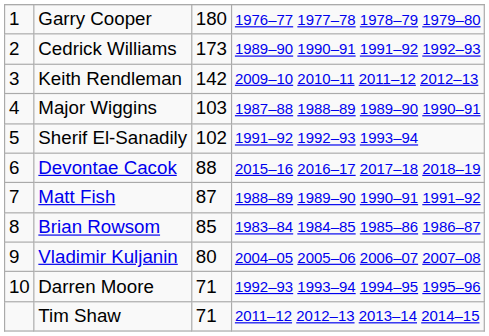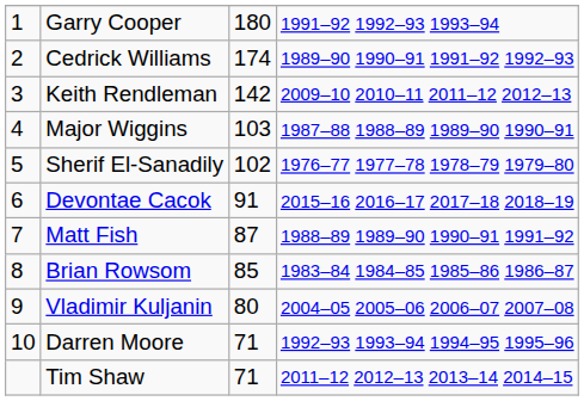 <table class="wikitable">
 <tr>
 </tr>
 <tr>
 <td>1</td>
 <td>Garry Cooper</td>
 <td>180</td>
-<td style="font-size:80%;"><a href='#'>1976–77</a> <a href='#'>1977–78</a> <a href='#'>1978–79</a> <a href='#'>1979–80</a></td>
+<td style="font-size:80%;"><a href='#'>1991–92</a> <a href='#'>1992–93</a> <a href='#'>1993–94</a></td>
 </tr>
 <tr>
 <td>2</td>
 <td>Cedrick Williams</td>
-<td>173</td>
+<td>174</td>
 <td style="font-size:80%;"><a href='#'>1989–90</a> <a href='#'>1990–91</a> <a href='#'>1991–92</a> <a href='#'>1992–93</a></td>
 </tr>
 <tr>
 <td>3</td>
 <td>Keith Rendleman</td>
 <td>142</td>
 <td style="font-size:80%;"><a href='#'>2009–10</a> <a href='#'>2010–11</a> <a href='#'>2011–12</a> <a href='#'>2012–13</a></td>
 </tr>
 <tr>
 <td>4</td>
 <td>Major Wiggins</td>
 <td>103</td>
 <td style="font-size:80%;"><a href='#'>1987–88</a> <a href='#'>1988–89</a> <a href='#'>1989–90</a> <a href='#'>1990–91</a></td>
 </tr>
 <tr>
 <td>5</td>
 <td>Sherif El-Sanadily</td>
 <td>102</td>
-<td style="font-size:80%;"><a href='#'>1991–92</a> <a href='#'>1992–93</a> <a href='#'>1993–94</a></td>
+<td style="font-size:80%;"><a href='#'>1976–77</a> <a href='#'>1977–78</a> <a href='#'>1978–79</a> <a href='#'>1979–80</a></td>
 </tr>
 <tr>
 <td>6</td>
 <td><a href='#'>Devontae Cacok</a></td>
-<td>88</td>
+<td>91</td>
 <td style="font-size:80%;"><a href='#'>2015–16</a> <a href='#'>2016–17</a> <a href='#'>2017–18</a> <a href='#'>2018–19</a></td>
 </tr>
 <tr>
 <td>7</td>
 <td><a href='#'>Matt Fish</a></td>
 <td>87</td>
 <td style="font-size:80%;"><a href='#'>1988–89</a> <a href='#'>1989–90</a> <a href='#'>1990–91</a> <a href='#'>1991–92</a></td>
 </tr>
 <tr>
 <td>8</td>
 <td><a href='#'>Brian Rowsom</a></td>
 <td>85</td>
 <td style="font-size:80%;"><a href='#'>1983–84</a> <a href='#'>1984–85</a> <a href='#'>1985–86</a> <a href='#'>1986–87</a></td>
 </tr>
 <tr>
 <td>9</td>
 <td><a href='#'>Vladimir Kuljanin</a></td>
 <td>80</td>
 <td style="font-size:80%;"><a href='#'>2004–05</a> <a href='#'>2005–06</a> <a href='#'>2006–07</a> <a href='#'>2007–08</a></td>
 </tr>
 <tr>
 <td>10</td>
 <td>Darren Moore</td>
 <td>71</td>
 <td style="font-size:80%;"><a href='#'>1992–93</a> <a href='#'>1993–94</a> <a href='#'>1994–95</a> <a href='#'>1995–96</a></td>
 </tr>
 <tr>
 <td></td>
 <td>Tim Shaw</td>
 <td>71</td>
 <td style="font-size:80%;"><a href='#'>2011–12</a> <a href='#'>2012–13</a> <a href='#'>2013–14</a> <a href='#'>2014–15</a></td>
 </tr>
 </table>
